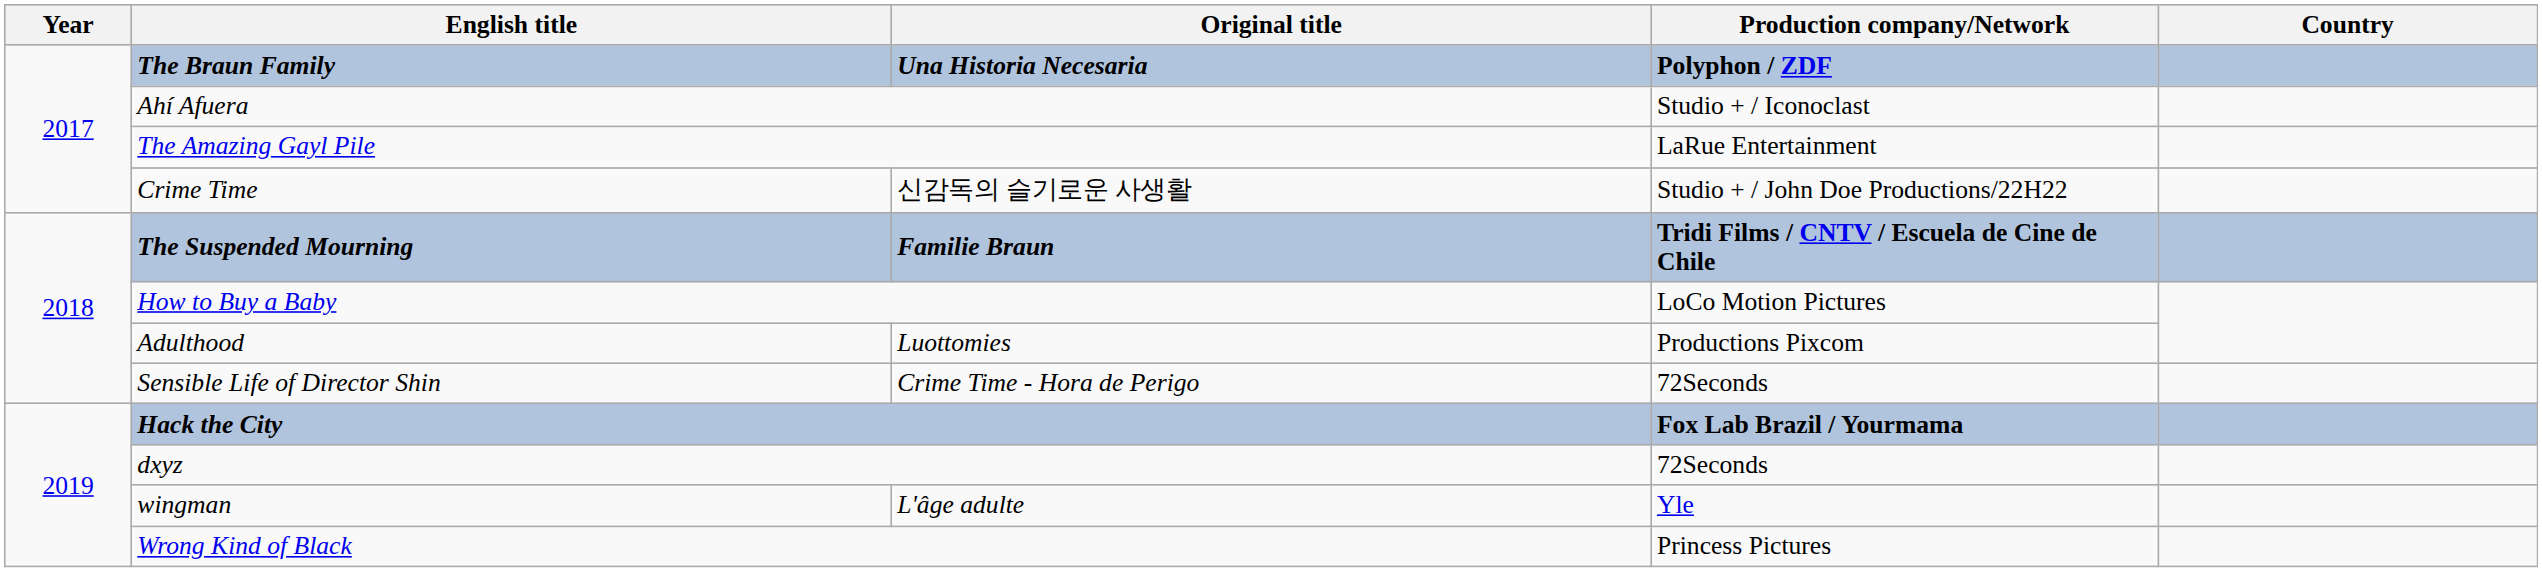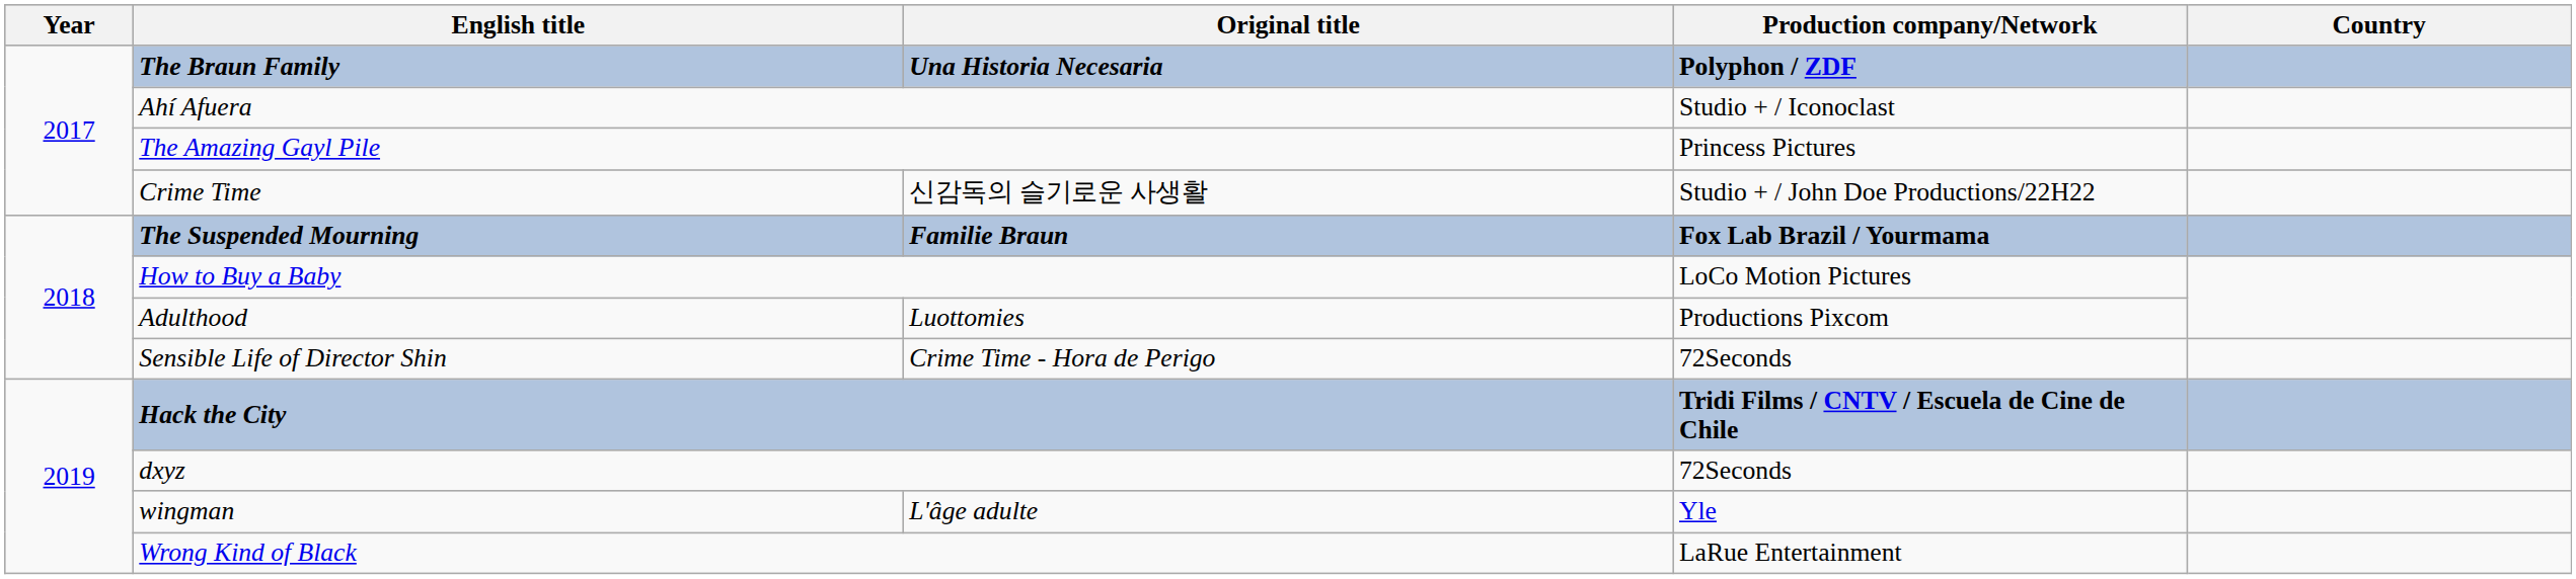 <table class="wikitable" width="100%" border="1" cellpadding="5" cellspacing="0">
 <tr>
 <th width=5%>Year</th>
 <th width=30%>English title</th>
 <th width=30%>Original title</th>
 <th width=20%><strong>Production company/Network</strong></th>
 <th width=15%><strong>Country</strong></th>
 </tr>
 <tr>
 <td rowspan="4" style="text-align:center;"><a href='#'>2017</a><br></td>
 <td style="background:#B0C4DE;"><strong><em>The Braun Family</em></strong></td>
 <td style="background:#B0C4DE;"><strong><em>Una Historia Necesaria</em></strong></td>
 <td style="background:#B0C4DE;"><strong>Polyphon / <a href='#'>ZDF</a></strong></td>
 <td style="background:#B0C4DE;"><strong></strong></td>
 </tr>
 <tr>
 <td colspan="2"><em>Ahí Afuera</em></td>
 <td>Studio + / Iconoclast</td>
 <td></td>
 </tr>
 <tr>
 <td colspan="2"><em><a href='#'>The Amazing Gayl Pile</a></em></td>
-<td>LaRue Entertainment</td>
+<td>Princess Pictures</td>
 <td></td>
 </tr>
 <tr>
 <td><em>Crime Time</em></td>
 <td>신감독의 슬기로운 사생활</td>
 <td>Studio + / John Doe Productions/22H22</td>
 <td></td>
 </tr>
 <tr>
 <td rowspan="4" style="text-align:center;"><a href='#'>2018</a><br></td>
 <td style="background:#B0C4DE;"><strong><em>The Suspended Mourning</em></strong></td>
 <td style="background:#B0C4DE;"><strong><em>Familie Braun</em></strong></td>
-<td style="background:#B0C4DE;"><strong>Tridi Films / <a href='#'>CNTV</a> / Escuela de Cine de Chile</strong></td>
+<td style="background:#B0C4DE;"><strong>Fox Lab Brazil / Yourmama</strong></td>
 <td style="background:#B0C4DE;"><strong></strong></td>
 </tr>
 <tr>
 <td colspan="2"><em><a href='#'>How to Buy a Baby</a></em></td>
 <td>LoCo Motion Pictures</td>
 <td rowspan="2"></td>
 </tr>
 <tr>
 <td><em>Adulthood</em></td>
 <td><em>Luottomies</em></td>
 <td>Productions Pixcom</td>
 </tr>
 <tr>
 <td><em>Sensible Life of Director Shin</em></td>
 <td><em>Crime Time - Hora de Perigo</em></td>
 <td>72Seconds</td>
 <td></td>
 </tr>
 <tr>
 <td rowspan="4" style="text-align:center;"><a href='#'>2019</a><br></td>
 <td colspan="2" style="background:#B0C4DE;"><strong><em>Hack the City</em></strong></td>
-<td style="background:#B0C4DE;"><strong>Fox Lab Brazil / Yourmama</strong></td>
+<td style="background:#B0C4DE;"><strong>Tridi Films / <a href='#'>CNTV</a> / Escuela de Cine de Chile</strong></td>
 <td style="background:#B0C4DE;"><strong></strong></td>
 </tr>
 <tr>
 <td colspan="2"><em>dxyz</em></td>
 <td>72Seconds</td>
 <td></td>
 </tr>
 <tr>
 <td><em>wingman</em></td>
 <td><em>L'âge adulte</em></td>
 <td><a href='#'>Yle</a></td>
 <td></td>
 </tr>
 <tr>
 <td colspan="2"><em><a href='#'>Wrong Kind of Black</a></em></td>
-<td>Princess Pictures</td>
+<td>LaRue Entertainment</td>
 <td></td>
 </tr>
 </table>
